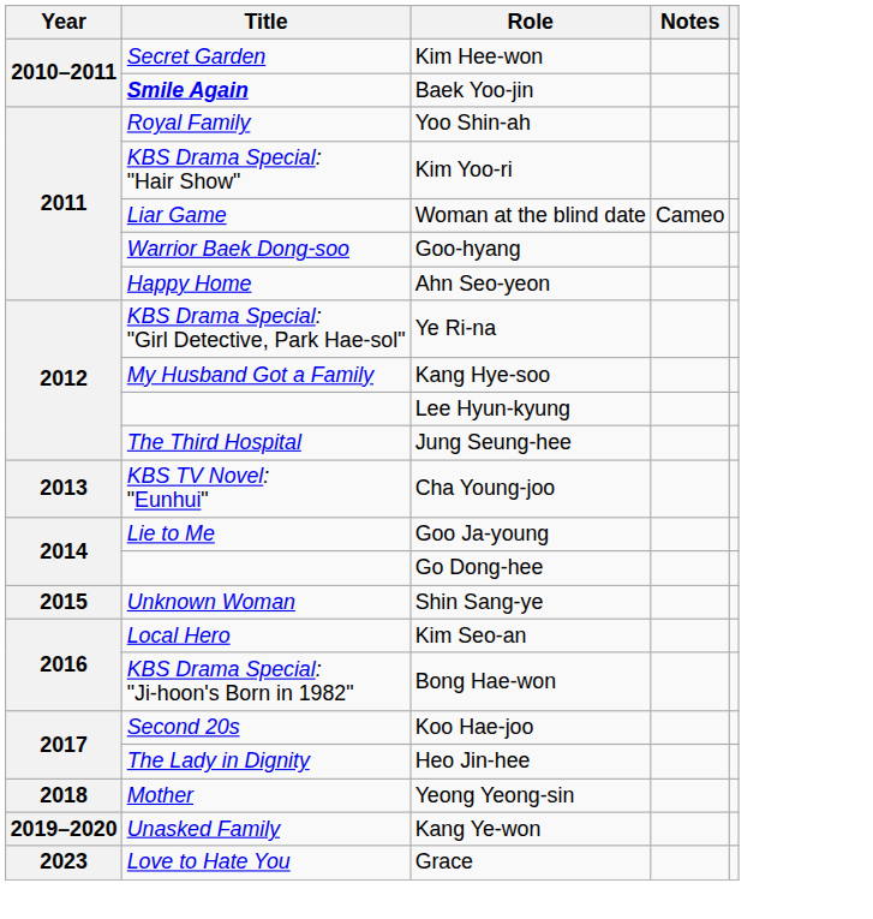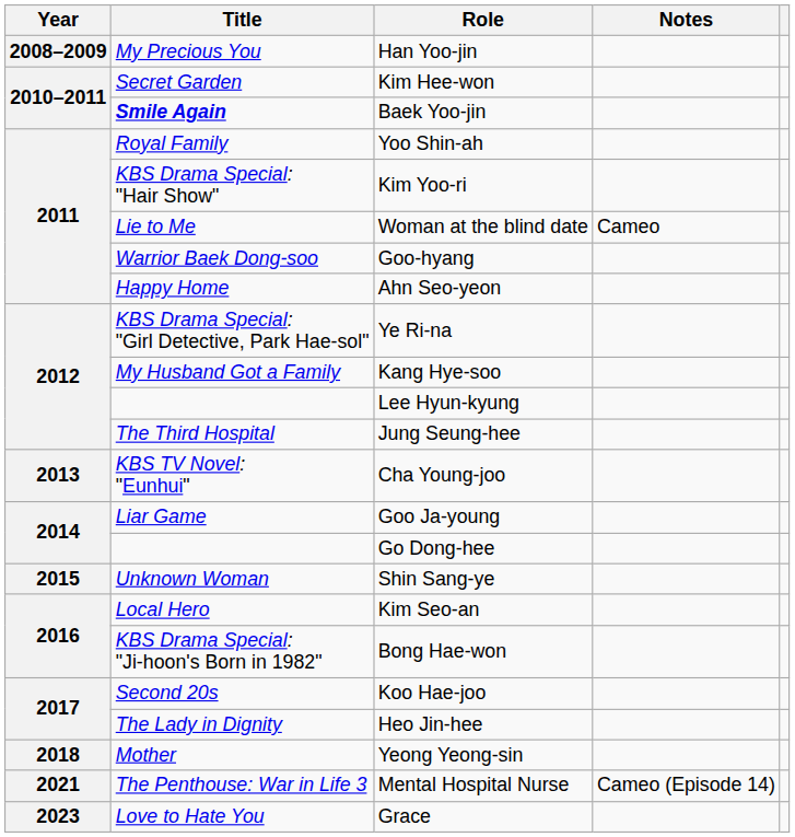 <table class="wikitable sortable plainrowheaders">
 <tr>
 <th scope="col">Year</th>
 <th scope="col">Title</th>
 <th scope="col">Role</th>
 <th scope="col">Notes</th>
 <th scope="col" class="unsortable"></th>
+</tr>
+<tr>
+<th scope="row">2008–2009</th>
+<td><em><a href='#'>My Precious You</a></em></td>
+<td>Han Yoo-jin</td>
+<td></td>
+<td></td>
 </tr>
 <tr>
 <th scope="row" rowspan=2>2010–2011</th>
 <td><em><a href='#'>Secret Garden</a></em></td>
 <td>Kim Hee-won</td>
 <td></td>
 <td></td>
 </tr>
 <tr>
 <td><strong><em><a href='#'>Smile Again</a></em></strong></td>
 <td>Baek Yoo-jin</td>
 <td></td>
 <td></td>
 </tr>
 <tr>
 <th scope="row" rowspan=5>2011</th>
 <td><em><a href='#'>Royal Family</a></em></td>
 <td>Yoo Shin-ah</td>
 <td></td>
 <td></td>
 </tr>
 <tr>
 <td><em><a href='#'>KBS Drama Special</a>:</em><br>"Hair Show"</td>
 <td>Kim Yoo-ri</td>
 <td></td>
 <td></td>
 </tr>
 <tr>
-<td><em><a href='#'>Liar Game</a></em></td>
+<td><em><a href='#'>Lie to Me</a></em></td>
 <td>Woman at the blind date</td>
 <td>Cameo</td>
 <td></td>
 </tr>
 <tr>
 <td><em><a href='#'>Warrior Baek Dong-soo</a></em></td>
 <td>Goo-hyang</td>
 <td></td>
 <td></td>
 </tr>
 <tr>
 <td><em><a href='#'>Happy Home</a></em></td>
 <td>Ahn Seo-yeon</td>
 <td></td>
 <td></td>
 </tr>
 <tr>
 <th scope="row" rowspan=4>2012</th>
 <td><em><a href='#'>KBS Drama Special</a>:</em><br>"Girl Detective, Park Hae-sol"</td>
 <td>Ye Ri-na</td>
 <td></td>
 <td></td>
 </tr>
 <tr>
 <td><em><a href='#'>My Husband Got a Family</a></em></td>
 <td>Kang Hye-soo</td>
 <td></td>
 <td></td>
 </tr>
 <tr>
 <td><em></em></td>
 <td>Lee Hyun-kyung</td>
 <td></td>
 <td></td>
 </tr>
 <tr>
 <td><em><a href='#'>The Third Hospital</a></em></td>
 <td>Jung Seung-hee</td>
 <td></td>
 <td></td>
 </tr>
 <tr>
 <th scope="row">2013</th>
 <td><em><a href='#'>KBS TV Novel</a>:</em><br>"<a href='#'>Eunhui</a>"</td>
 <td>Cha Young-joo</td>
 <td></td>
 <td></td>
 </tr>
 <tr>
 <th scope="row" rowspan=2>2014</th>
-<td><em><a href='#'>Lie to Me</a></em></td>
+<td><em><a href='#'>Liar Game</a></em></td>
 <td>Goo Ja-young</td>
 <td></td>
 <td></td>
 </tr>
 <tr>
 <td><em></em></td>
 <td>Go Dong-hee</td>
 <td></td>
 <td></td>
 </tr>
 <tr>
 <th scope="row">2015</th>
 <td><em><a href='#'>Unknown Woman</a></em></td>
 <td>Shin Sang-ye</td>
 <td></td>
 <td></td>
 </tr>
 <tr>
 <th scope="row"  rowspan=2>2016</th>
 <td><em><a href='#'>Local Hero</a></em></td>
 <td>Kim Seo-an</td>
 <td></td>
 <td></td>
 </tr>
 <tr>
 <td><em><a href='#'>KBS Drama Special</a>:</em><br>"Ji-hoon's Born in 1982"</td>
 <td>Bong Hae-won</td>
 <td></td>
 <td></td>
 </tr>
 <tr>
 <th scope="row"  rowspan=2>2017</th>
 <td><em><a href='#'>Second 20s</a></em></td>
 <td>Koo Hae-joo</td>
 <td></td>
 <td></td>
 </tr>
 <tr>
 <td><em><a href='#'>The Lady in Dignity</a></em></td>
 <td>Heo Jin-hee</td>
 <td></td>
 <td></td>
 </tr>
 <tr>
 <th scope="row">2018</th>
 <td><em><a href='#'>Mother</a></em></td>
 <td>Yeong Yeong-sin</td>
 <td></td>
 <td></td>
 </tr>
 <tr>
-<th scope="row">2019–2020</th>
-<td><em><a href='#'>Unasked Family</a></em></td>
-<td>Kang Ye-won</td>
-<td></td>
+<th scope="row">2021</th>
+<td><em><a href='#'>The Penthouse: War in Life 3</a></em></td>
+<td>Mental Hospital Nurse</td>
+<td>Cameo (Episode 14)</td>
 <td></td>
 </tr>
 <tr>
 <th scope="row">2023</th>
 <td><em><a href='#'>Love to Hate You</a></em></td>
 <td>Grace</td>
 <td></td>
 <td></td>
 </tr>
 </table>
